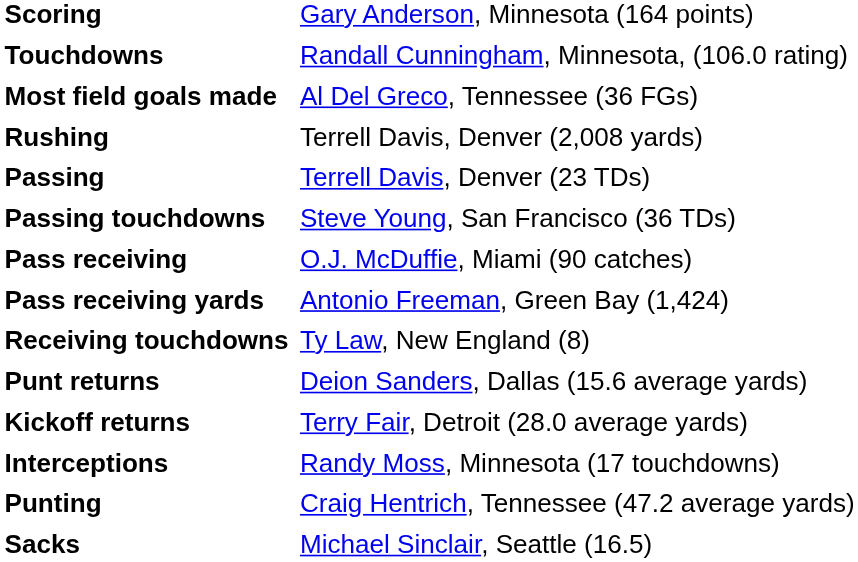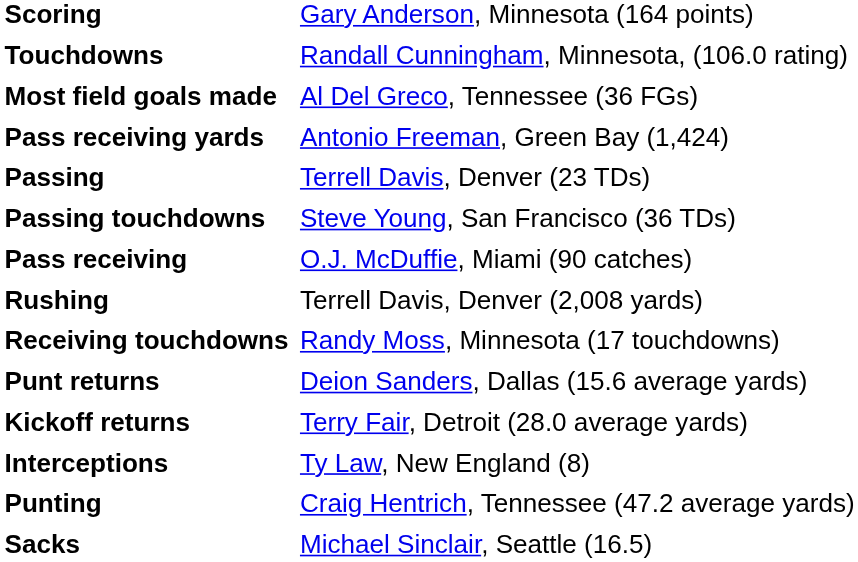 <table cellpadding="3" cellspacing="1">
 <tr>
 <td><strong>Scoring</strong></td>
 <td><a href='#'>Gary Anderson</a>, Minnesota (164 points)</td>
 </tr>
 <tr>
 <td><strong>Touchdowns</strong></td>
 <td><a href='#'>Randall Cunningham</a>, Minnesota, (106.0 rating)</td>
 </tr>
 <tr>
 <td><strong>Most field goals made</strong></td>
 <td><a href='#'>Al Del Greco</a>, Tennessee (36 FGs)</td>
 </tr>
 <tr>
-<td><strong>Rushing</strong></td>
-<td>Terrell Davis, Denver (2,008 yards)</td>
+<td><strong>Pass receiving yards</strong></td>
+<td><a href='#'>Antonio Freeman</a>, Green Bay (1,424)</td>
 </tr>
 <tr>
 <td><strong>Passing</strong></td>
 <td><a href='#'>Terrell Davis</a>, Denver (23 TDs)</td>
 </tr>
 <tr>
 <td><strong>Passing touchdowns</strong></td>
 <td><a href='#'>Steve Young</a>, San Francisco (36 TDs)</td>
 </tr>
 <tr>
 <td><strong>Pass receiving</strong></td>
 <td><a href='#'>O.J. McDuffie</a>, Miami (90 catches)</td>
 </tr>
 <tr>
-<td><strong>Pass receiving yards</strong></td>
-<td><a href='#'>Antonio Freeman</a>, Green Bay (1,424)</td>
+<td><strong>Rushing</strong></td>
+<td>Terrell Davis, Denver (2,008 yards)</td>
 </tr>
 <tr>
 <td><strong>Receiving touchdowns</strong></td>
-<td><a href='#'>Ty Law</a>, New England (8)</td>
+<td><a href='#'>Randy Moss</a>, Minnesota (17 touchdowns)</td>
 </tr>
 <tr>
 <td><strong>Punt returns</strong></td>
 <td><a href='#'>Deion Sanders</a>, Dallas (15.6 average yards)</td>
 </tr>
 <tr>
 <td><strong>Kickoff returns</strong></td>
 <td><a href='#'>Terry Fair</a>, Detroit (28.0 average yards)</td>
 </tr>
 <tr>
 <td><strong>Interceptions</strong></td>
-<td><a href='#'>Randy Moss</a>, Minnesota (17 touchdowns)</td>
+<td><a href='#'>Ty Law</a>, New England (8)</td>
 </tr>
 <tr>
 <td><strong>Punting</strong></td>
 <td><a href='#'>Craig Hentrich</a>, Tennessee (47.2 average yards)</td>
 </tr>
 <tr>
 <td><strong>Sacks</strong></td>
 <td><a href='#'>Michael Sinclair</a>, Seattle (16.5)</td>
 </tr>
 </table>
